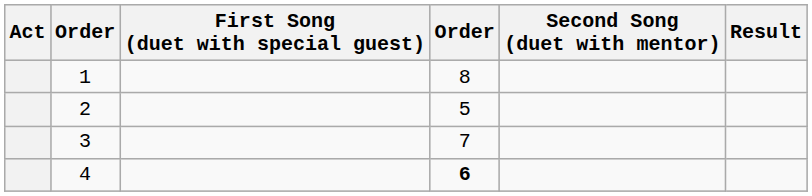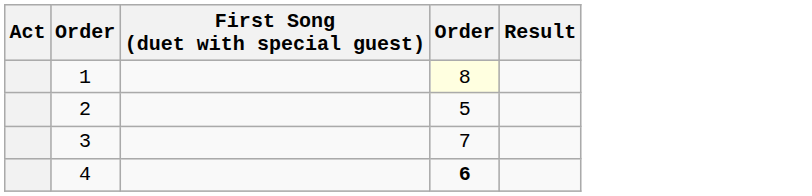 <table class="wikitable plainrowheaders" style="text-align:center;">
 <tr>
 <th scope="col">Act</th>
 <th scope="col">Order</th>
 <th scope="col">First Song<br>(duet with special guest)</th>
 <th scope="col">Order</th>
-<th scope="col">Second Song<br>(duet with mentor)</th>
 <th scope="col">Result</th>
 </tr>
 <tr>
 <th scope="row"></th>
 <td>1</td>
 <td></td>
-<td>8</td>
-<td></td>
+<td style="background: lightyellow;">8</td>
 <td></td>
 </tr>
 <tr>
 <th scope="row"></th>
 <td>2</td>
 <td></td>
 <td>5</td>
 <td></td>
-<td></td>
 </tr>
 <tr>
 <th scope="row"></th>
 <td>3</td>
 <td></td>
 <td>7</td>
-<td></td>
 <td></td>
 </tr>
 <tr>
 <th scope="row"></th>
 <td>4</td>
 <td></td>
 <td><strong>6</strong></td>
 <td></td>
-<td></td>
 </tr>
 </table>
